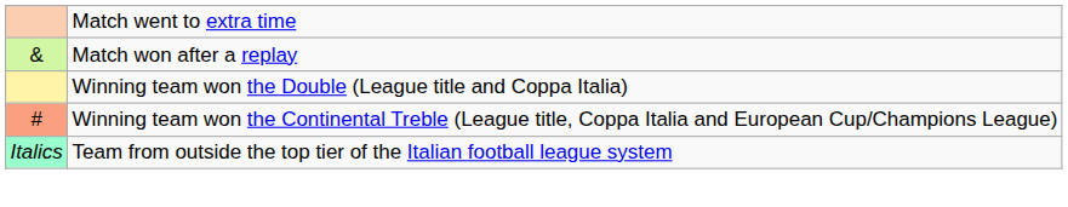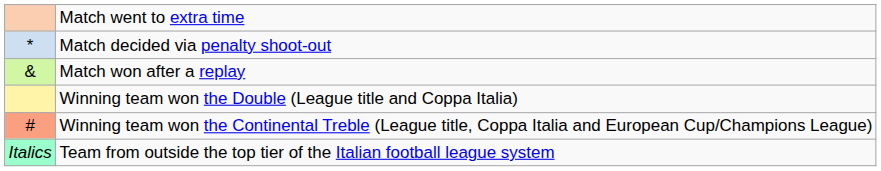 <table class="wikitable">
 <tr>
 <td align=center style="background-color:#FBCEB1"></td>
 <td>Match went to <a href='#'>extra time</a></td>
+</tr>
+<tr>
+<td align=center style="background-color:#cedff2">*</td>
+<td>Match decided via <a href='#'>penalty shoot-out</a></td>
 </tr>
 <tr>
 <td align=center style="background-color:#d1f7a5">&</td>
 <td>Match won after a <a href='#'>replay</a></td>
 </tr>
 <tr>
 <td align=center style="background-color:#fff4a7"></td>
 <td>Winning team won <a href='#'>the Double</a> (League title and Coppa Italia)</td>
 </tr>
 <tr>
 <td align=center style="background-color:#fa9f80">#</td>
 <td>Winning team won <a href='#'>the Continental Treble</a> (League title, Coppa Italia and European Cup/Champions League)</td>
 </tr>
 <tr>
 <td align=center style="background-color:#9FC"><em>Italics</em></td>
 <td>Team from outside the top tier of the <a href='#'>Italian football league system</a></td>
 </tr>
 </table>
